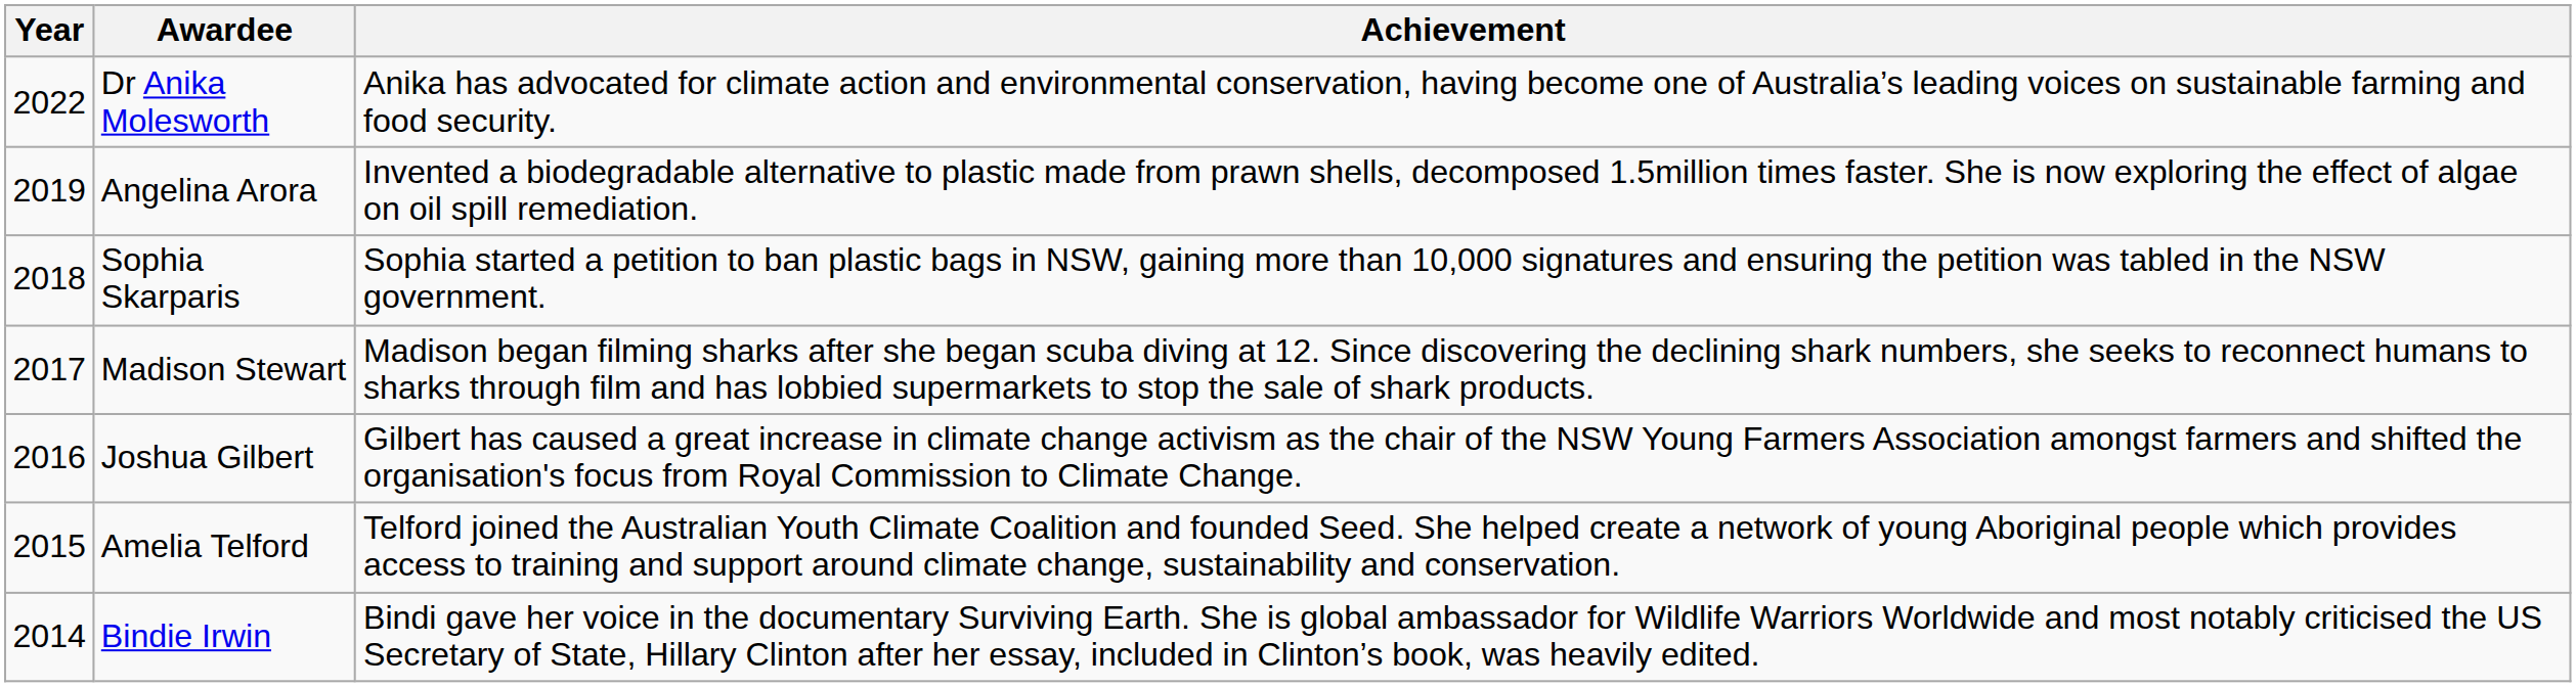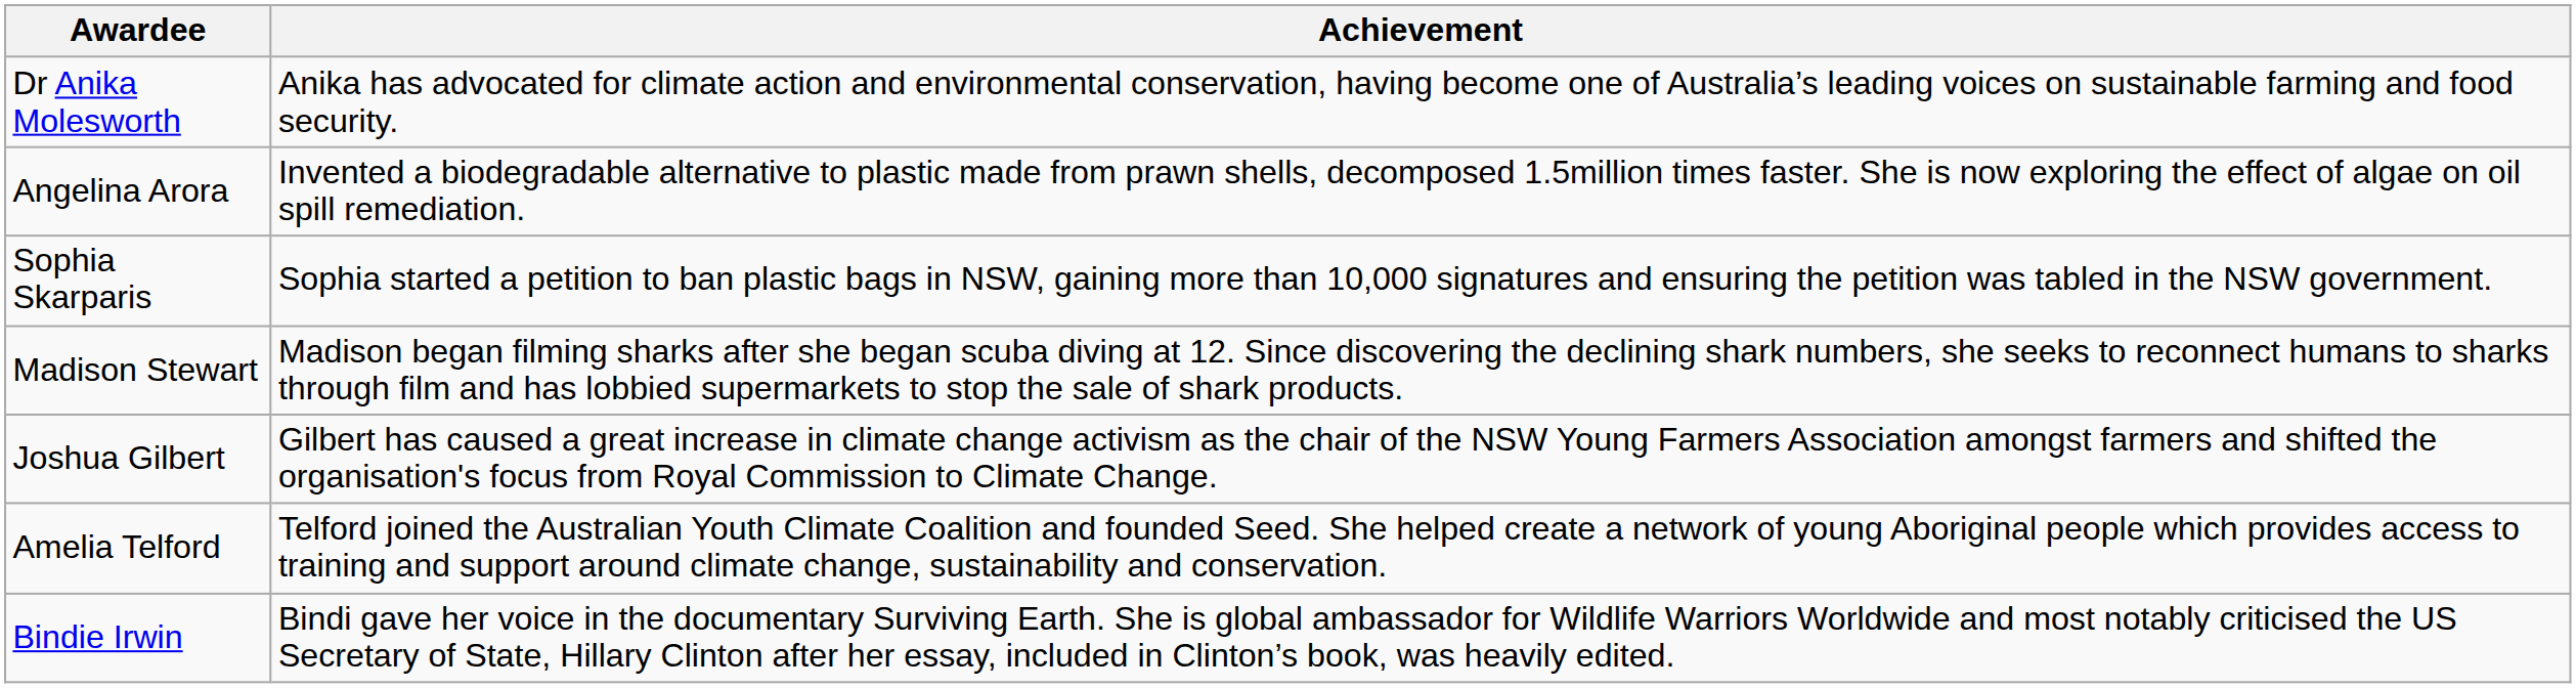 <table class="wikitable">
 <tr>
-<th>Year</th>
 <th>Awardee</th>
 <th>Achievement</th>
 </tr>
 <tr>
-<td>2022</td>
 <td>Dr <a href='#'>Anika Molesworth</a></td>
 <td>Anika has advocated for climate action and environmental conservation, having become one of Australia’s leading voices on sustainable farming and food security.</td>
 </tr>
 <tr>
-<td>2019</td>
 <td>Angelina Arora</td>
 <td>Invented a biodegradable alternative to plastic made from prawn shells, decomposed 1.5million times faster. She is now exploring the effect of algae on oil spill remediation.</td>
 </tr>
 <tr>
-<td>2018</td>
 <td>Sophia Skarparis</td>
 <td>Sophia started a petition to ban plastic bags in NSW, gaining more than 10,000 signatures and ensuring the petition was tabled in the NSW government.</td>
 </tr>
 <tr>
-<td>2017</td>
 <td>Madison Stewart</td>
 <td>Madison began filming sharks after she began scuba diving at 12. Since discovering the declining shark numbers, she seeks to reconnect humans to sharks through film and has lobbied supermarkets to stop the sale of shark products.</td>
 </tr>
 <tr>
-<td>2016</td>
 <td>Joshua Gilbert</td>
 <td>Gilbert has caused a great increase in climate change activism as the chair of the NSW Young Farmers Association amongst farmers and shifted the organisation's focus from Royal Commission to Climate Change.</td>
 </tr>
 <tr>
-<td>2015</td>
 <td>Amelia Telford</td>
 <td>Telford joined the Australian Youth Climate Coalition and founded Seed. She helped create a network of young Aboriginal people which provides access to training and support around climate change, sustainability and conservation.</td>
 </tr>
 <tr>
-<td>2014</td>
 <td><a href='#'>Bindie Irwin</a></td>
 <td>Bindi gave her voice in the documentary Surviving Earth. She is global ambassador for Wildlife Warriors Worldwide and most notably criticised the US Secretary of State, Hillary Clinton after her essay, included in Clinton’s book, was heavily edited.</td>
 </tr>
 </table>
